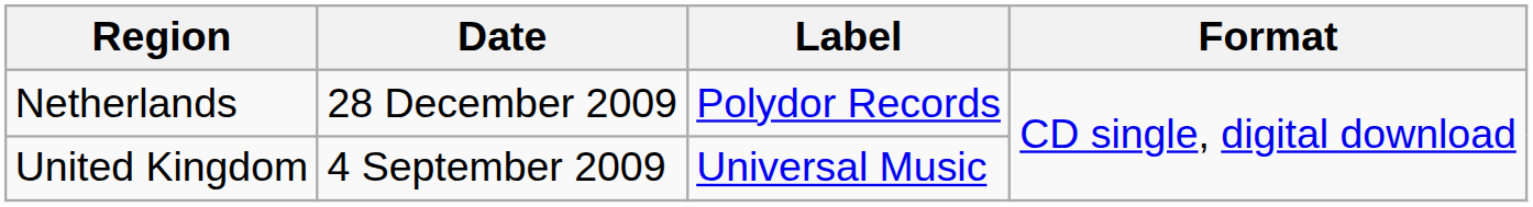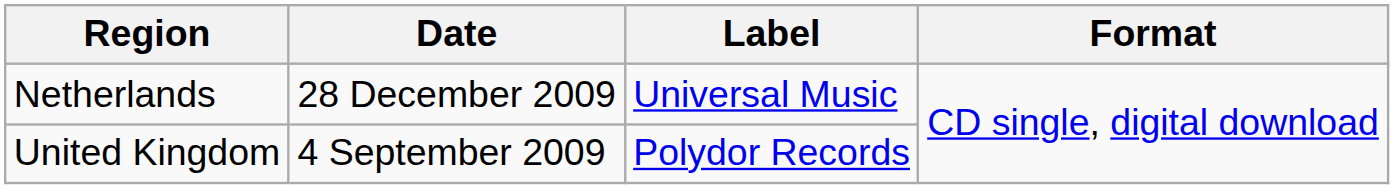 <table class=wikitable>
 <tr>
 <th>Region</th>
 <th>Date</th>
 <th>Label</th>
 <th>Format</th>
 </tr>
 <tr>
 <td>Netherlands</td>
 <td>28 December 2009</td>
-<td><a href='#'>Polydor Records</a></td>
+<td><a href='#'>Universal Music</a></td>
 <td rowspan="2"><a href='#'>CD single</a>, <a href='#'>digital download</a></td>
 </tr>
 <tr>
 <td>United Kingdom</td>
 <td>4 September 2009</td>
-<td><a href='#'>Universal Music</a></td>
+<td><a href='#'>Polydor Records</a></td>
 </tr>
 </table>
